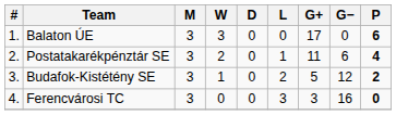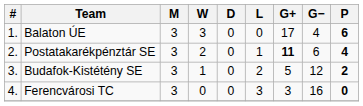 <table class="wikitable" style="text-align: center;">
 <tr>
 <th width="15">#</th>
 <th width="175">Team</th>
 <th width="30">M</th>
 <th width="30">W</th>
 <th width="30">D</th>
 <th width="30">L</th>
 <th width="30">G+</th>
 <th width="30">G−</th>
 <th width="30">P</th>
 </tr>
 <tr>
 <td>1.</td>
 <td align="left">Balaton ÚE</td>
 <td>3</td>
 <td>3</td>
 <td>0</td>
 <td>0</td>
 <td>17</td>
-<td>0</td>
+<td>4</td>
 <td><strong>6</strong></td>
 </tr>
 <tr>
 <td>2.</td>
 <td align="left">Postatakarékpénztár SE</td>
 <td>3</td>
 <td>2</td>
 <td>0</td>
 <td>1</td>
-<td>11</td>
+<td><strong>11</strong></td>
 <td>6</td>
 <td><strong>4</strong></td>
 </tr>
 <tr>
 <td>3.</td>
 <td align="left">Budafok-Kistétény SE</td>
 <td>3</td>
 <td>1</td>
 <td>0</td>
 <td>2</td>
 <td>5</td>
 <td>12</td>
 <td><strong>2</strong></td>
 </tr>
 <tr>
 <td>4.</td>
 <td align="left">Ferencvárosi TC</td>
 <td>3</td>
 <td>0</td>
 <td>0</td>
 <td>3</td>
 <td>3</td>
 <td>16</td>
 <td><strong>0</strong></td>
 </tr>
 <tr>
 </tr>
 </table>
